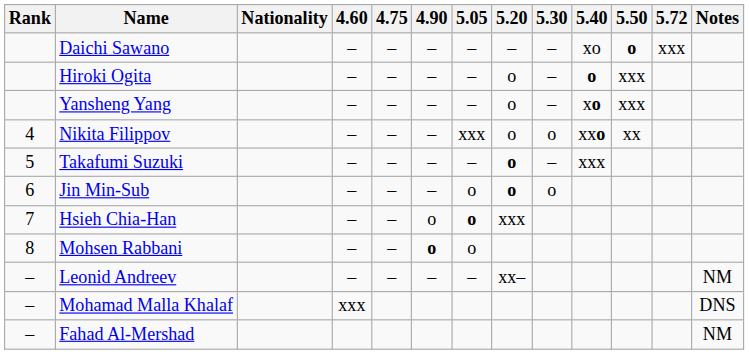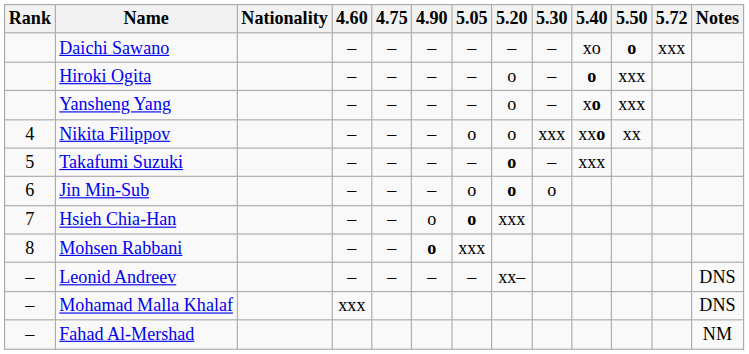 <table class="wikitable sortable" style="text-align:center">
 <tr>
 <th>Rank</th>
 <th>Name</th>
 <th>Nationality</th>
 <th>4.60</th>
 <th>4.75</th>
 <th>4.90</th>
 <th>5.05</th>
 <th>5.20</th>
 <th>5.30</th>
 <th>5.40</th>
 <th>5.50</th>
 <th>5.72</th>
 <th>Notes</th>
 </tr>
 <tr>
 <td></td>
 <td align=left><a href='#'>Daichi Sawano</a></td>
 <td align=left></td>
 <td>–</td>
 <td>–</td>
 <td>–</td>
 <td>–</td>
 <td>–</td>
 <td>–</td>
 <td>xo</td>
 <td><strong>o</strong></td>
 <td>xxx</td>
 <td></td>
 </tr>
 <tr>
 <td></td>
 <td align=left><a href='#'>Hiroki Ogita</a></td>
 <td align=left></td>
 <td>–</td>
 <td>–</td>
 <td>–</td>
 <td>–</td>
 <td>o</td>
 <td>–</td>
 <td><strong>o</strong></td>
 <td>xxx</td>
 <td></td>
 <td></td>
 </tr>
 <tr>
 <td></td>
 <td align=left><a href='#'>Yansheng Yang</a></td>
 <td align=left></td>
 <td>–</td>
 <td>–</td>
 <td>–</td>
 <td>–</td>
 <td>o</td>
 <td>–</td>
 <td>x<strong>o</strong></td>
 <td>xxx</td>
 <td></td>
 <td></td>
 </tr>
 <tr>
 <td>4</td>
 <td align=left><a href='#'>Nikita Filippov</a></td>
 <td align=left></td>
 <td>–</td>
 <td>–</td>
 <td>–</td>
-<td>xxx</td>
 <td>o</td>
 <td>o</td>
+<td>xxx</td>
 <td>xx<strong>o</strong></td>
 <td>xx</td>
 <td></td>
 <td></td>
 </tr>
 <tr>
 <td>5</td>
 <td align=left><a href='#'>Takafumi Suzuki</a></td>
 <td align=left></td>
 <td>–</td>
 <td>–</td>
 <td>–</td>
 <td>–</td>
 <td><strong>o</strong></td>
 <td>–</td>
 <td>xxx</td>
 <td></td>
 <td></td>
 <td></td>
 </tr>
 <tr>
 <td>6</td>
 <td align=left><a href='#'>Jin Min-Sub</a></td>
 <td align=left></td>
 <td>–</td>
 <td>–</td>
 <td>–</td>
 <td>o</td>
 <td><strong>o</strong></td>
 <td>o</td>
 <td></td>
 <td></td>
 <td></td>
 <td></td>
 </tr>
 <tr>
 <td>7</td>
 <td align=left><a href='#'>Hsieh Chia-Han</a></td>
 <td align=left></td>
 <td>–</td>
 <td>–</td>
 <td>o</td>
 <td><strong>o</strong></td>
 <td>xxx</td>
 <td></td>
 <td></td>
 <td></td>
 <td></td>
 <td></td>
 </tr>
 <tr>
 <td>8</td>
 <td align=left><a href='#'>Mohsen Rabbani</a></td>
 <td align=left></td>
 <td>–</td>
 <td>–</td>
 <td><strong>o</strong></td>
-<td>o</td>
+<td>xxx</td>
 <td></td>
 <td></td>
 <td></td>
 <td></td>
 <td></td>
 <td></td>
 </tr>
 <tr>
 <td>–</td>
 <td align=left><a href='#'>Leonid Andreev</a></td>
 <td align=left></td>
 <td>–</td>
 <td>–</td>
 <td>–</td>
 <td>–</td>
 <td>xx–</td>
 <td></td>
 <td></td>
 <td></td>
 <td></td>
-<td>NM</td>
+<td>DNS</td>
 </tr>
 <tr>
 <td>–</td>
 <td align=left><a href='#'>Mohamad Malla Khalaf</a></td>
 <td align=left></td>
 <td>xxx</td>
 <td></td>
 <td></td>
 <td></td>
 <td></td>
 <td></td>
 <td></td>
 <td></td>
 <td></td>
 <td>DNS</td>
 </tr>
 <tr>
 <td>–</td>
 <td align=left><a href='#'>Fahad Al-Mershad</a></td>
 <td align=left></td>
 <td></td>
 <td></td>
 <td></td>
 <td></td>
 <td></td>
 <td></td>
 <td></td>
 <td></td>
 <td></td>
 <td>NM</td>
 </tr>
 </table>
